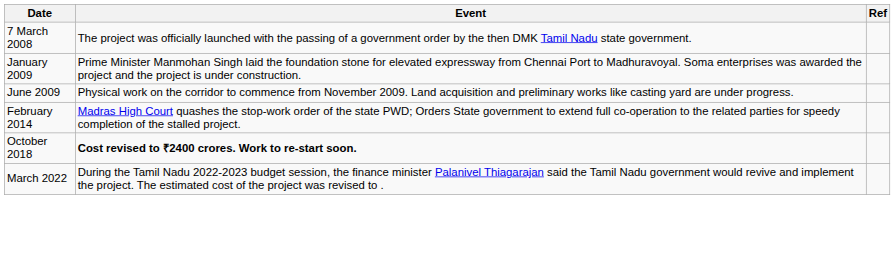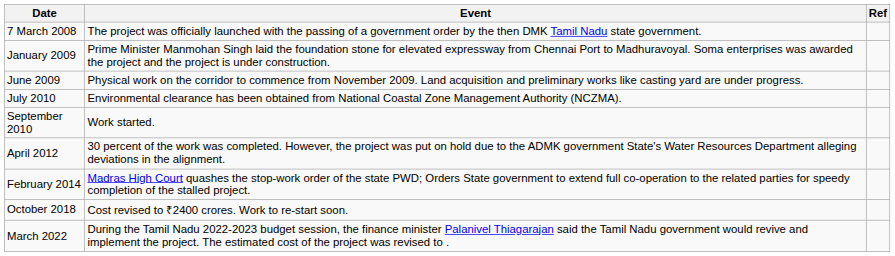 <table class="wikitable">
 <tr>
 <th>Date</th>
 <th>Event</th>
 <th>Ref</th>
 </tr>
 <tr>
 <td>7 March 2008</td>
 <td>The project was officially launched with the passing of a government order by the then DMK <a href='#'>Tamil Nadu</a> state government.</td>
 <td></td>
 </tr>
 <tr>
 <td>January 2009</td>
 <td>Prime Minister Manmohan Singh laid the foundation stone for elevated expressway from Chennai Port to Madhuravoyal. Soma enterprises was awarded the project and the project is under construction.</td>
 <td></td>
 </tr>
 <tr>
 <td>June 2009</td>
 <td>Physical work on the corridor to commence from November 2009. Land acquisition and preliminary works like casting yard are under progress.</td>
 <td></td>
 </tr>
 <tr>
+<td>July 2010</td>
+<td>Environmental clearance has been obtained from National Coastal Zone Management Authority (NCZMA).</td>
+<td></td>
+</tr>
+<tr>
+<td>September 2010</td>
+<td>Work started.</td>
+<td></td>
+</tr>
+<tr>
+<td>April 2012</td>
+<td>30 percent of the work was completed. However, the project was put on hold due to the ADMK government State's Water Resources Department alleging deviations in the alignment.</td>
+<td></td>
+</tr>
+<tr>
 <td>February 2014</td>
 <td><a href='#'>Madras High Court</a> quashes the stop-work order of the state PWD; Orders State government to extend full co-operation to the related parties for speedy completion of the stalled project.</td>
 <td></td>
 </tr>
 <tr>
 <td>October 2018</td>
-<td><strong>Cost revised to ₹2400 crores. Work to re-start soon.</strong></td>
+<td>Cost revised to ₹2400 crores. Work to re-start soon.</td>
 <td></td>
 </tr>
 <tr>
 <td>March 2022</td>
 <td>During the Tamil Nadu 2022-2023 budget session, the finance minister <a href='#'>Palanivel Thiagarajan</a> said the Tamil Nadu government would revive and implement the project. The estimated cost of the project was revised to .</td>
 <td></td>
 </tr>
 </table>
